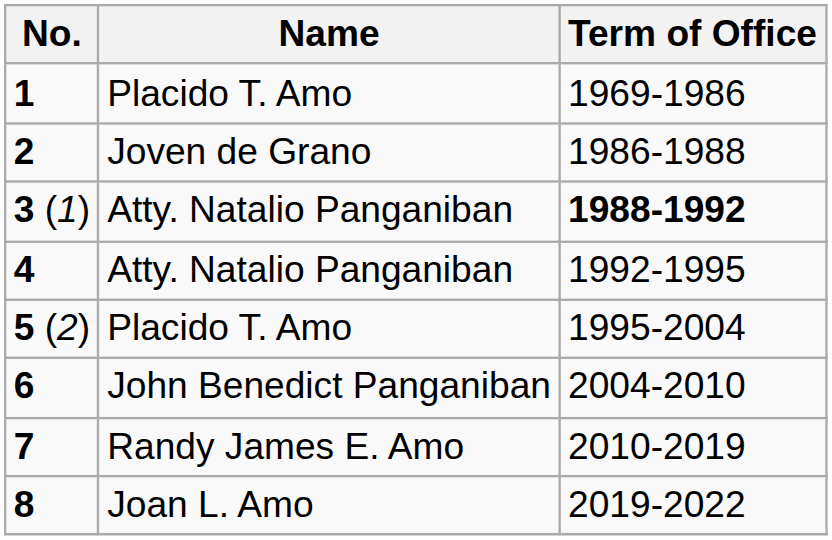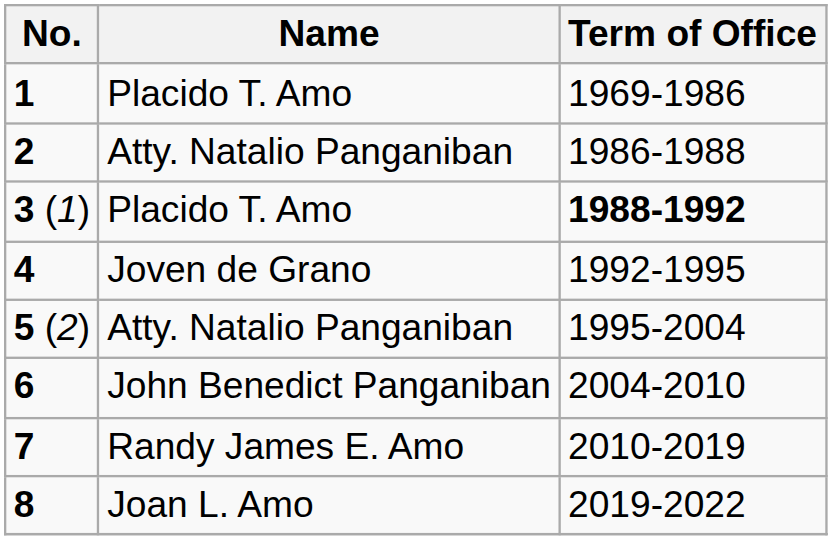 <table class=wikitable>
 <tr>
 <th>No.</th>
 <th>Name</th>
 <th>Term of Office</th>
 </tr>
 <tr>
 <td><strong>1</strong></td>
 <td>Placido T. Amo</td>
 <td>1969-1986</td>
 </tr>
 <tr>
 <td><strong>2</strong></td>
-<td>Joven de Grano</td>
+<td>Atty. Natalio Panganiban</td>
 <td>1986-1988</td>
 </tr>
 <tr>
 <td><strong>3</strong> (<em>1</em>)</td>
-<td>Atty. Natalio Panganiban</td>
+<td>Placido T. Amo</td>
 <td><strong>1988-1992</strong></td>
 </tr>
 <tr>
 <td><strong>4</strong></td>
-<td>Atty. Natalio Panganiban</td>
+<td>Joven de Grano</td>
 <td>1992-1995</td>
 </tr>
 <tr>
 <td><strong>5</strong> (<em>2</em>)</td>
-<td>Placido T. Amo</td>
+<td>Atty. Natalio Panganiban</td>
 <td>1995-2004</td>
 </tr>
 <tr>
 <td><strong>6</strong></td>
 <td>John Benedict Panganiban</td>
 <td>2004-2010</td>
 </tr>
 <tr>
 <td><strong>7</strong></td>
 <td>Randy James E. Amo</td>
 <td>2010-2019</td>
 </tr>
 <tr>
 <td><strong>8</strong></td>
 <td>Joan L. Amo</td>
 <td>2019-2022</td>
 </tr>
 <tr>
 </tr>
 </table>
